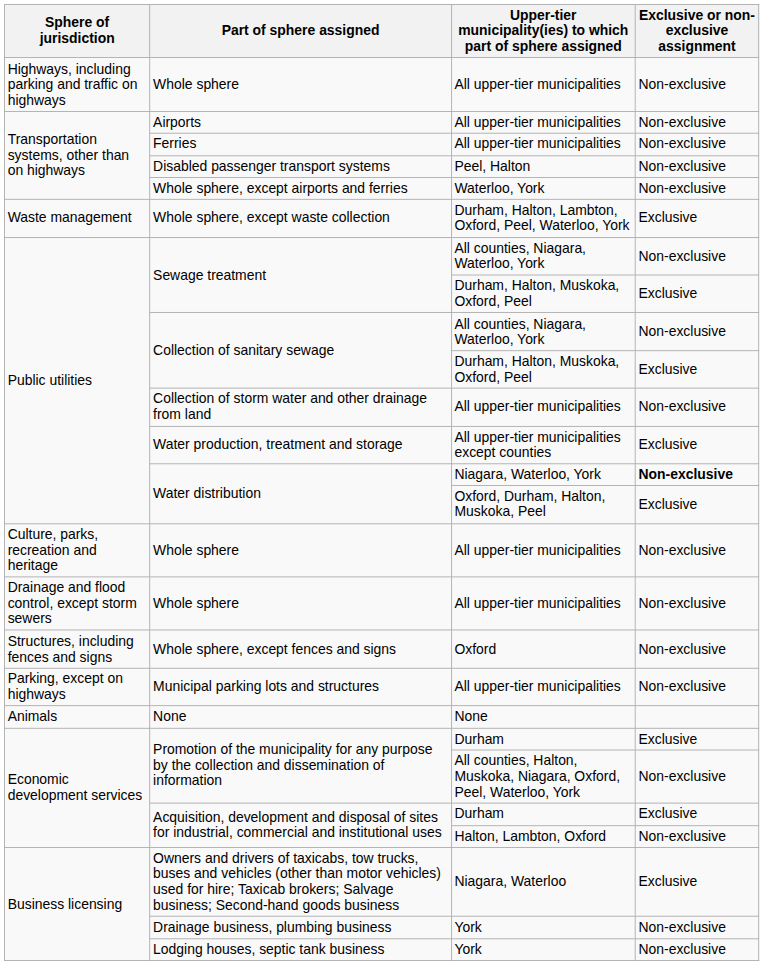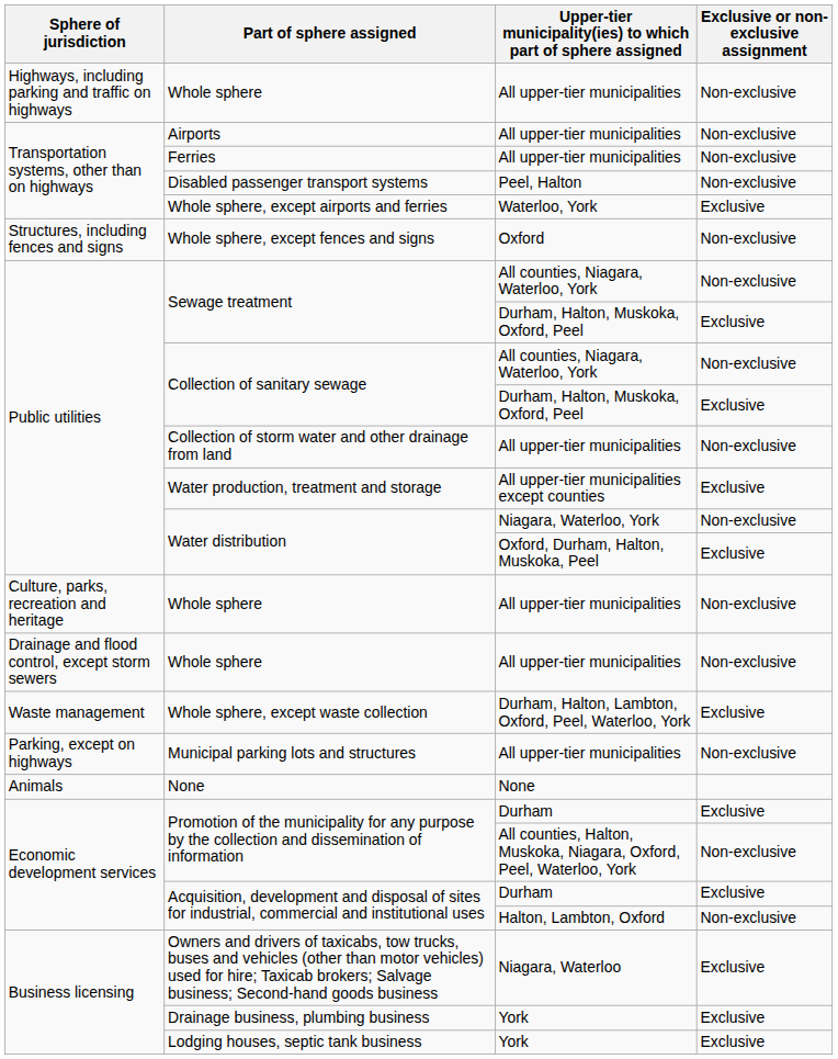 <table class="wikitable">
 <tr>
 <th>Sphere of jurisdiction</th>
 <th>Part of sphere assigned</th>
 <th>Upper-tier municipality(ies) to which part of sphere assigned</th>
 <th>Exclusive or non-exclusive assignment</th>
 </tr>
 <tr>
 <td>Highways, including parking and traffic on highways</td>
 <td>Whole sphere</td>
 <td>All upper-tier municipalities</td>
 <td>Non-exclusive</td>
 </tr>
 <tr>
 <td rowspan = "4">Transportation systems, other than on highways</td>
 <td>Airports</td>
 <td>All upper-tier municipalities</td>
 <td>Non-exclusive</td>
 </tr>
 <tr>
 <td>Ferries</td>
 <td>All upper-tier municipalities</td>
 <td>Non-exclusive</td>
 </tr>
 <tr>
 <td>Disabled passenger transport systems</td>
 <td>Peel, Halton</td>
 <td>Non-exclusive</td>
 </tr>
 <tr>
 <td>Whole sphere, except airports and ferries</td>
 <td>Waterloo, York</td>
-<td>Non-exclusive</td>
+<td>Exclusive</td>
 </tr>
 <tr>
-<td>Waste management</td>
-<td>Whole sphere, except waste collection</td>
-<td>Durham, Halton, Lambton, Oxford, Peel, Waterloo, York</td>
-<td>Exclusive</td>
+<td>Structures, including fences and signs</td>
+<td>Whole sphere, except fences and signs</td>
+<td>Oxford</td>
+<td>Non-exclusive</td>
 </tr>
 <tr>
 <td rowspan = "8">Public utilities</td>
 <td rowspan = "2">Sewage treatment</td>
 <td>All counties, Niagara, Waterloo, York</td>
 <td>Non-exclusive</td>
 </tr>
 <tr>
 <td>Durham, Halton, Muskoka, Oxford, Peel</td>
 <td>Exclusive</td>
 </tr>
 <tr>
 <td rowspan = "2">Collection of sanitary sewage</td>
 <td>All counties, Niagara, Waterloo, York</td>
 <td>Non-exclusive</td>
 </tr>
 <tr>
 <td>Durham, Halton, Muskoka, Oxford, Peel</td>
 <td>Exclusive</td>
 </tr>
 <tr>
 <td>Collection of storm water and other drainage from land</td>
 <td>All upper-tier municipalities</td>
 <td>Non-exclusive</td>
 </tr>
 <tr>
 <td>Water production, treatment and storage</td>
 <td>All upper-tier municipalities except counties</td>
 <td>Exclusive</td>
 </tr>
 <tr>
 <td rowspan = "2">Water distribution</td>
 <td>Niagara, Waterloo, York</td>
-<td><strong>Non-exclusive</strong></td>
+<td>Non-exclusive</td>
 </tr>
 <tr>
 <td>Oxford, Durham, Halton, Muskoka, Peel</td>
 <td>Exclusive</td>
 </tr>
 <tr>
 <td>Culture, parks, recreation and heritage</td>
 <td>Whole sphere</td>
 <td>All upper-tier municipalities</td>
 <td>Non-exclusive</td>
 </tr>
 <tr>
 <td>Drainage and flood control, except storm sewers</td>
 <td>Whole sphere</td>
 <td>All upper-tier municipalities</td>
 <td>Non-exclusive</td>
 </tr>
 <tr>
-<td>Structures, including fences and signs</td>
-<td>Whole sphere, except fences and signs</td>
-<td>Oxford</td>
-<td>Non-exclusive</td>
+<td>Waste management</td>
+<td>Whole sphere, except waste collection</td>
+<td>Durham, Halton, Lambton, Oxford, Peel, Waterloo, York</td>
+<td>Exclusive</td>
 </tr>
 <tr>
 <td>Parking, except on highways</td>
 <td>Municipal parking lots and structures</td>
 <td>All upper-tier municipalities</td>
 <td>Non-exclusive</td>
 </tr>
 <tr>
 <td>Animals</td>
 <td>None</td>
 <td>None</td>
 <td></td>
 </tr>
 <tr>
 <td rowspan = "4">Economic development services</td>
 <td rowspan = "2">Promotion of the municipality for any purpose by the collection and dissemination of information</td>
 <td>Durham</td>
 <td>Exclusive</td>
 </tr>
 <tr>
 <td>All counties, Halton, Muskoka, Niagara, Oxford, Peel, Waterloo, York</td>
 <td>Non-exclusive</td>
 </tr>
 <tr>
 <td rowspan = "2">Acquisition, development and disposal of sites for industrial, commercial and institutional uses</td>
 <td>Durham</td>
 <td>Exclusive</td>
 </tr>
 <tr>
 <td>Halton, Lambton, Oxford</td>
 <td>Non-exclusive</td>
 </tr>
 <tr>
 <td rowspan = "3">Business licensing</td>
 <td>Owners and drivers of taxicabs, tow trucks, buses and vehicles (other than motor vehicles) used for hire; Taxicab brokers; Salvage business; Second-hand goods business</td>
 <td>Niagara, Waterloo</td>
 <td>Exclusive</td>
 </tr>
 <tr>
 <td>Drainage business, plumbing business</td>
 <td>York</td>
-<td>Non-exclusive</td>
+<td>Exclusive</td>
 </tr>
 <tr>
 <td>Lodging houses, septic tank business</td>
 <td>York</td>
-<td>Non-exclusive</td>
+<td>Exclusive</td>
 </tr>
 </table>
